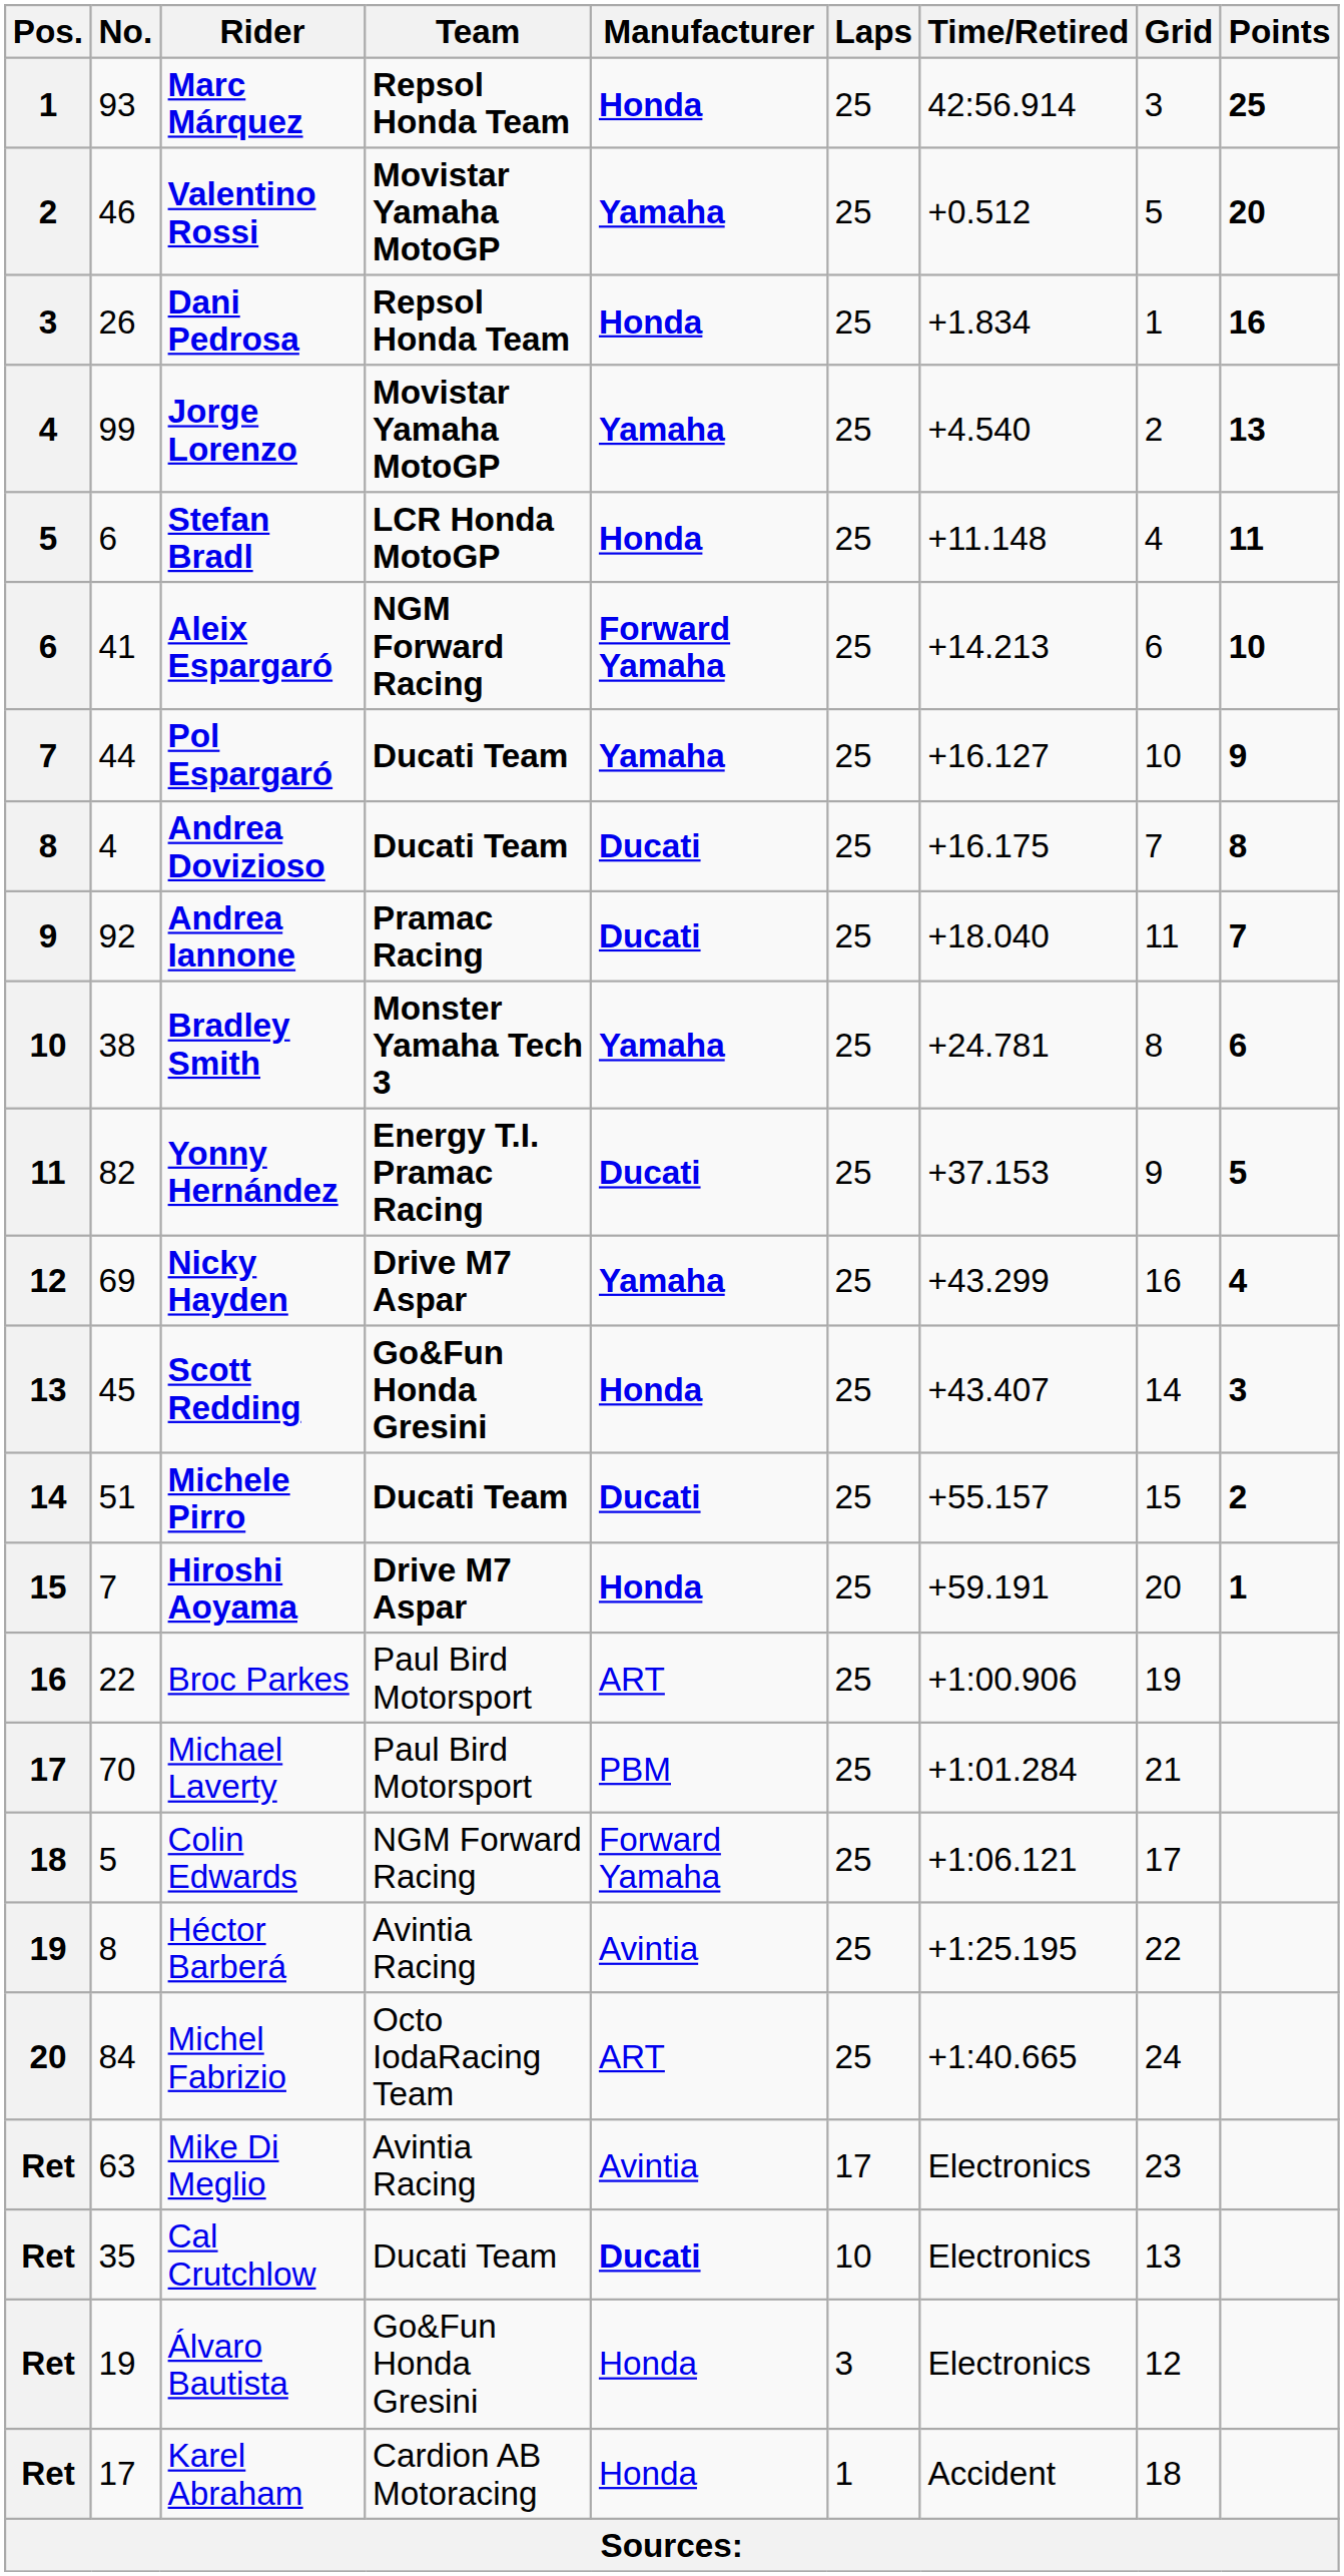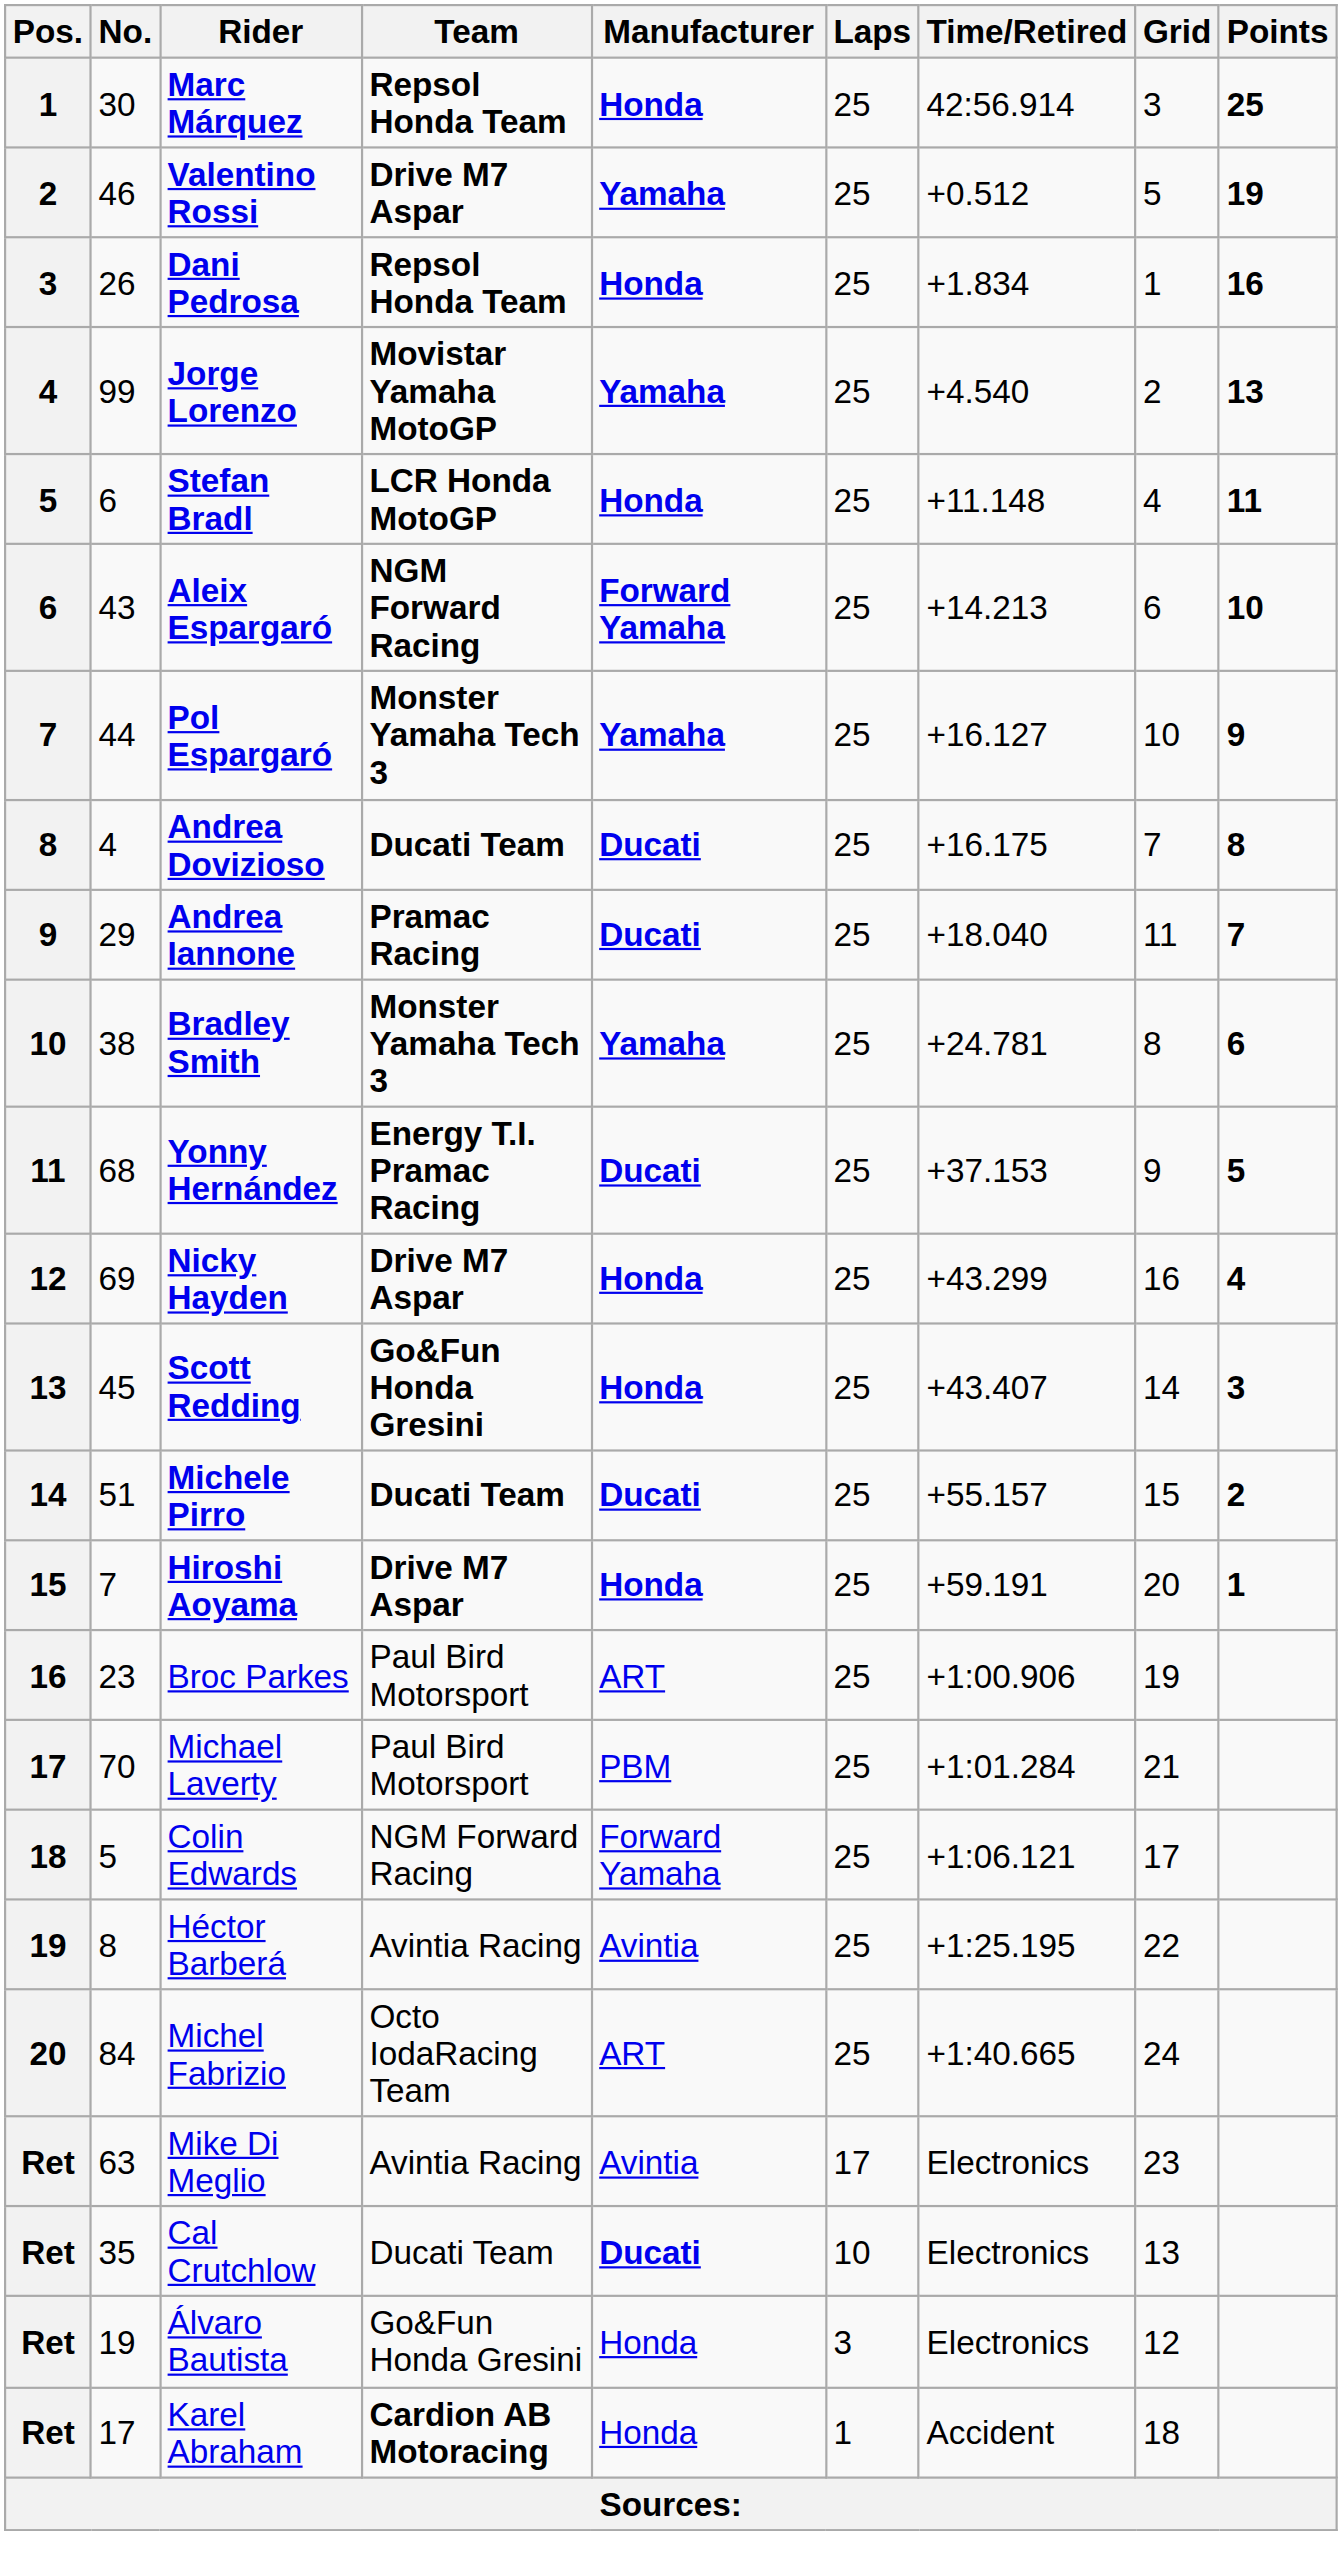 <table class="wikitable" style="font-size: 95%;">
 <tr>
 <th>Pos.</th>
 <th>No.</th>
 <th>Rider</th>
 <th>Team</th>
 <th>Manufacturer</th>
 <th>Laps</th>
 <th>Time/Retired</th>
 <th>Grid</th>
 <th>Points</th>
 </tr>
 <tr>
 <th>1</th>
-<td>93</td>
+<td>30</td>
 <td> <strong><a href='#'>Marc Márquez</a></strong></td>
 <td><strong>Repsol Honda Team</strong></td>
 <td><strong><a href='#'>Honda</a></strong></td>
 <td>25</td>
 <td>42:56.914</td>
 <td>3</td>
 <td><strong>25</strong></td>
 </tr>
 <tr>
 <th>2</th>
 <td>46</td>
 <td> <strong><a href='#'>Valentino Rossi</a></strong></td>
-<td><strong>Movistar Yamaha MotoGP</strong></td>
+<td><strong>Drive M7 Aspar</strong></td>
 <td><strong><a href='#'>Yamaha</a></strong></td>
 <td>25</td>
 <td>+0.512</td>
 <td>5</td>
-<td><strong>20</strong></td>
+<td><strong>19</strong></td>
 </tr>
 <tr>
 <th>3</th>
 <td>26</td>
 <td> <strong><a href='#'>Dani Pedrosa</a></strong></td>
 <td><strong>Repsol Honda Team</strong></td>
 <td><strong><a href='#'>Honda</a></strong></td>
 <td>25</td>
 <td>+1.834</td>
 <td>1</td>
 <td><strong>16</strong></td>
 </tr>
 <tr>
 <th>4</th>
 <td>99</td>
 <td> <strong><a href='#'>Jorge Lorenzo</a></strong></td>
 <td><strong>Movistar Yamaha MotoGP</strong></td>
 <td><strong><a href='#'>Yamaha</a></strong></td>
 <td>25</td>
 <td>+4.540</td>
 <td>2</td>
 <td><strong>13</strong></td>
 </tr>
 <tr>
 <th>5</th>
 <td>6</td>
 <td> <strong><a href='#'>Stefan Bradl</a></strong></td>
 <td><strong>LCR Honda MotoGP</strong></td>
 <td><strong><a href='#'>Honda</a></strong></td>
 <td>25</td>
 <td>+11.148</td>
 <td>4</td>
 <td><strong>11</strong></td>
 </tr>
 <tr>
 <th>6</th>
-<td>41</td>
+<td>43</td>
 <td> <strong><a href='#'>Aleix Espargaró</a></strong></td>
 <td><strong>NGM Forward Racing</strong></td>
 <td><strong><a href='#'>Forward</a> <a href='#'>Yamaha</a></strong></td>
 <td>25</td>
 <td>+14.213</td>
 <td>6</td>
 <td><strong>10</strong></td>
 </tr>
 <tr>
 <th>7</th>
 <td>44</td>
 <td> <strong><a href='#'>Pol Espargaró</a></strong></td>
-<td><strong>Ducati Team</strong></td>
+<td><strong>Monster Yamaha Tech 3</strong></td>
 <td><strong><a href='#'>Yamaha</a></strong></td>
 <td>25</td>
 <td>+16.127</td>
 <td>10</td>
 <td><strong>9</strong></td>
 </tr>
 <tr>
 <th>8</th>
 <td>4</td>
 <td> <strong><a href='#'>Andrea Dovizioso</a></strong></td>
 <td><strong>Ducati Team</strong></td>
 <td><strong><a href='#'>Ducati</a></strong></td>
 <td>25</td>
 <td>+16.175</td>
 <td>7</td>
 <td><strong>8</strong></td>
 </tr>
 <tr>
 <th>9</th>
-<td>92</td>
+<td>29</td>
 <td> <strong><a href='#'>Andrea Iannone</a></strong></td>
 <td><strong>Pramac Racing</strong></td>
 <td><strong><a href='#'>Ducati</a></strong></td>
 <td>25</td>
 <td>+18.040</td>
 <td>11</td>
 <td><strong>7</strong></td>
 </tr>
 <tr>
 <th>10</th>
 <td>38</td>
 <td> <strong><a href='#'>Bradley Smith</a></strong></td>
 <td><strong>Monster Yamaha Tech 3</strong></td>
 <td><strong><a href='#'>Yamaha</a></strong></td>
 <td>25</td>
 <td>+24.781</td>
 <td>8</td>
 <td><strong>6</strong></td>
 </tr>
 <tr>
 <th>11</th>
-<td>82</td>
+<td>68</td>
 <td> <strong><a href='#'>Yonny Hernández</a></strong></td>
 <td><strong>Energy T.I. Pramac Racing</strong></td>
 <td><strong><a href='#'>Ducati</a></strong></td>
 <td>25</td>
 <td>+37.153</td>
 <td>9</td>
 <td><strong>5</strong></td>
 </tr>
 <tr>
 <th>12</th>
 <td>69</td>
 <td> <strong><a href='#'>Nicky Hayden</a></strong></td>
 <td><strong>Drive M7 Aspar</strong></td>
-<td><strong><a href='#'>Yamaha</a></strong></td>
+<td><strong><a href='#'>Honda</a></strong></td>
 <td>25</td>
 <td>+43.299</td>
 <td>16</td>
 <td><strong>4</strong></td>
 </tr>
 <tr>
 <th>13</th>
 <td>45</td>
 <td> <strong><a href='#'>Scott Redding</a></strong></td>
 <td><strong>Go&Fun Honda Gresini</strong></td>
 <td><strong><a href='#'>Honda</a></strong></td>
 <td>25</td>
 <td>+43.407</td>
 <td>14</td>
 <td><strong>3</strong></td>
 </tr>
 <tr>
 <th>14</th>
 <td>51</td>
 <td> <strong><a href='#'>Michele Pirro</a></strong></td>
 <td><strong>Ducati Team</strong></td>
 <td><strong><a href='#'>Ducati</a></strong></td>
 <td>25</td>
 <td>+55.157</td>
 <td>15</td>
 <td><strong>2</strong></td>
 </tr>
 <tr>
 <th>15</th>
 <td>7</td>
 <td> <strong><a href='#'>Hiroshi Aoyama</a></strong></td>
 <td><strong>Drive M7 Aspar</strong></td>
 <td><strong><a href='#'>Honda</a></strong></td>
 <td>25</td>
 <td>+59.191</td>
 <td>20</td>
 <td><strong>1</strong></td>
 </tr>
 <tr>
 <th>16</th>
-<td>22</td>
+<td>23</td>
 <td> <a href='#'>Broc Parkes</a></td>
 <td>Paul Bird Motorsport</td>
 <td><a href='#'>ART</a></td>
 <td>25</td>
 <td>+1:00.906</td>
 <td>19</td>
 <td></td>
 </tr>
 <tr>
 <th>17</th>
 <td>70</td>
 <td> <a href='#'>Michael Laverty</a></td>
 <td>Paul Bird Motorsport</td>
 <td><a href='#'>PBM</a></td>
 <td>25</td>
 <td>+1:01.284</td>
 <td>21</td>
 <td></td>
 </tr>
 <tr>
 <th>18</th>
 <td>5</td>
 <td> <a href='#'>Colin Edwards</a></td>
 <td>NGM Forward Racing</td>
 <td><a href='#'>Forward</a> <a href='#'>Yamaha</a></td>
 <td>25</td>
 <td>+1:06.121</td>
 <td>17</td>
 <td></td>
 </tr>
 <tr>
 <th>19</th>
 <td>8</td>
 <td> <a href='#'>Héctor Barberá</a></td>
 <td>Avintia Racing</td>
 <td><a href='#'>Avintia</a></td>
 <td>25</td>
 <td>+1:25.195</td>
 <td>22</td>
 <td></td>
 </tr>
 <tr>
 <th>20</th>
 <td>84</td>
 <td> <a href='#'>Michel Fabrizio</a></td>
 <td>Octo IodaRacing Team</td>
 <td><a href='#'>ART</a></td>
 <td>25</td>
 <td>+1:40.665</td>
 <td>24</td>
 <td></td>
 </tr>
 <tr>
 <th>Ret</th>
 <td>63</td>
 <td> <a href='#'>Mike Di Meglio</a></td>
 <td>Avintia Racing</td>
 <td><a href='#'>Avintia</a></td>
 <td>17</td>
 <td>Electronics</td>
 <td>23</td>
 <td></td>
 </tr>
 <tr>
 <th>Ret</th>
 <td>35</td>
 <td> <a href='#'>Cal Crutchlow</a></td>
 <td>Ducati Team</td>
 <td><strong><a href='#'>Ducati</a></strong></td>
 <td>10</td>
 <td>Electronics</td>
 <td>13</td>
 <td></td>
 </tr>
 <tr>
 <th>Ret</th>
 <td>19</td>
 <td> <a href='#'>Álvaro Bautista</a></td>
 <td>Go&Fun Honda Gresini</td>
 <td><a href='#'>Honda</a></td>
 <td>3</td>
 <td>Electronics</td>
 <td>12</td>
 <td></td>
 </tr>
 <tr>
 <th>Ret</th>
 <td>17</td>
 <td> <a href='#'>Karel Abraham</a></td>
-<td>Cardion AB Motoracing</td>
+<td><strong>Cardion AB Motoracing</strong></td>
 <td><a href='#'>Honda</a></td>
 <td>1</td>
 <td>Accident</td>
 <td>18</td>
 <td></td>
 </tr>
 <tr>
 <th colspan=9>Sources: </th>
 </tr>
 </table>
